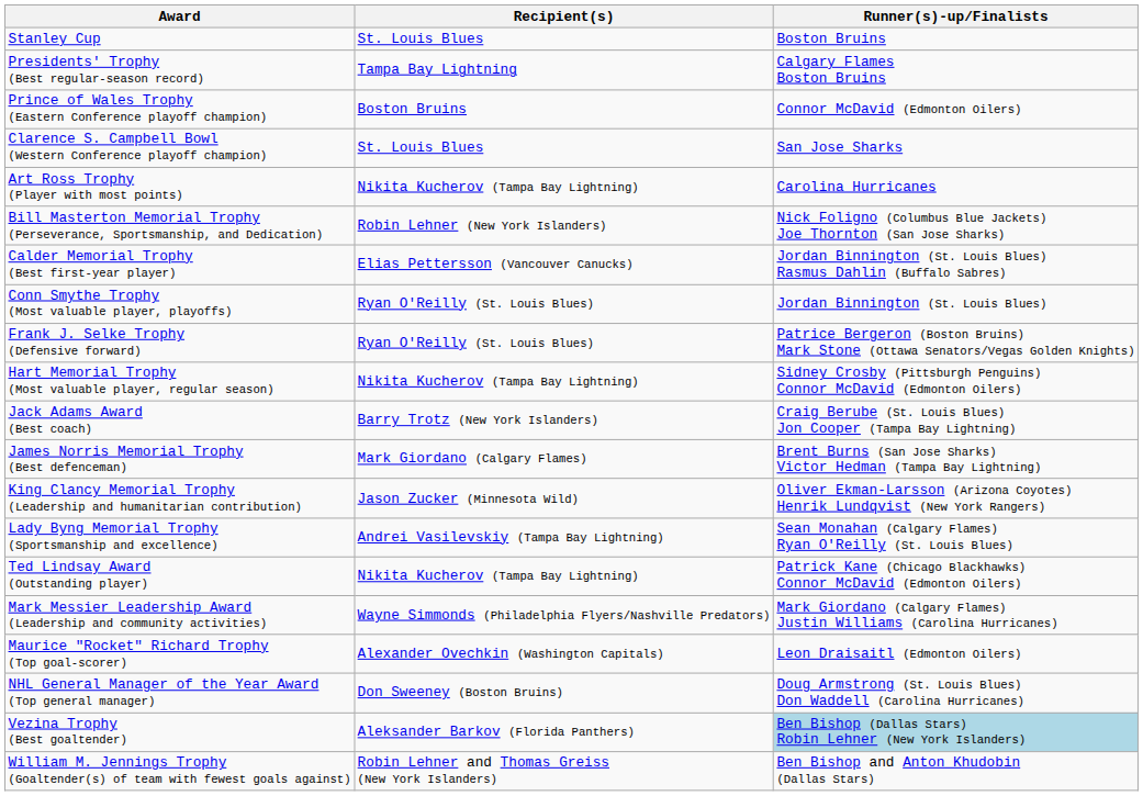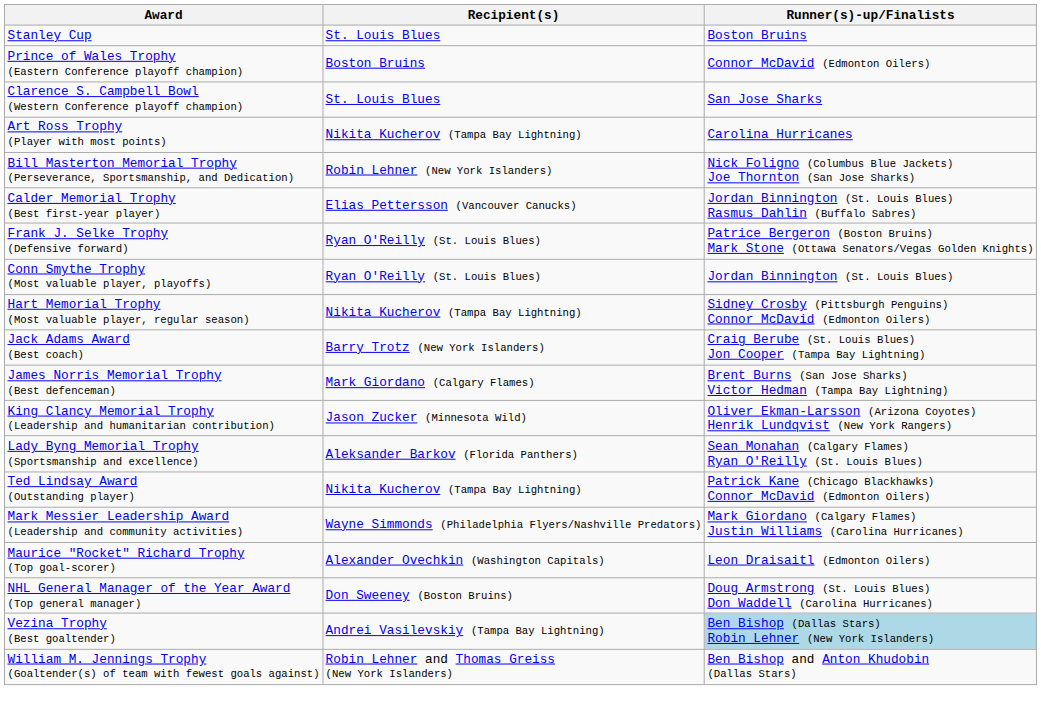 <table class="wikitable">
 <tr>
 <th>Award</th>
 <th>Recipient(s)</th>
 <th>Runner(s)-up/Finalists</th>
 </tr>
 <tr>
 <td><a href='#'>Stanley Cup</a></td>
 <td><a href='#'>St. Louis Blues</a></td>
 <td><a href='#'>Boston Bruins</a></td>
-</tr>
-<tr>
-<td><a href='#'>Presidents' Trophy</a><br><small>(Best regular-season record)</small></td>
-<td><a href='#'>Tampa Bay Lightning</a></td>
-<td><a href='#'>Calgary Flames</a><br><a href='#'>Boston Bruins</a></td>
 </tr>
 <tr>
 <td><a href='#'>Prince of Wales Trophy</a><br><small>(Eastern Conference playoff champion)</small></td>
 <td><a href='#'>Boston Bruins</a></td>
 <td><a href='#'>Connor McDavid</a> <small>(Edmonton Oilers)</small></td>
 </tr>
 <tr>
 <td><a href='#'>Clarence S. Campbell Bowl</a><br><small>(Western Conference playoff champion)</small></td>
 <td><a href='#'>St. Louis Blues</a></td>
 <td><a href='#'>San Jose Sharks</a></td>
 </tr>
 <tr>
 <td><a href='#'>Art Ross Trophy</a><br><small>(Player with most points)</small></td>
 <td><a href='#'>Nikita Kucherov</a> <small>(Tampa Bay Lightning)</small></td>
 <td><a href='#'>Carolina Hurricanes</a></td>
 </tr>
 <tr>
 <td><a href='#'>Bill Masterton Memorial Trophy</a><br><small>(Perseverance, Sportsmanship, and Dedication)</small></td>
 <td><a href='#'>Robin Lehner</a> <small>(New York Islanders)</small></td>
 <td><a href='#'>Nick Foligno</a> <small>(Columbus Blue Jackets)</small><br><a href='#'>Joe Thornton</a> <small>(San Jose Sharks)</small></td>
 </tr>
 <tr>
 <td><a href='#'>Calder Memorial Trophy</a><br><small>(Best first-year player)</small></td>
 <td><a href='#'>Elias Pettersson</a> <small>(Vancouver Canucks)</small></td>
 <td><a href='#'>Jordan Binnington</a> <small>(St. Louis Blues)</small><br><a href='#'>Rasmus Dahlin</a> <small>(Buffalo Sabres)</small></td>
 </tr>
 <tr>
+<td><a href='#'>Frank J. Selke Trophy</a><br><small>(Defensive forward)</small></td>
+<td><a href='#'>Ryan O'Reilly</a> <small>(St. Louis Blues)</small></td>
+<td><a href='#'>Patrice Bergeron</a> <small>(Boston Bruins)</small><br><a href='#'>Mark Stone</a> <small>(Ottawa Senators/Vegas Golden Knights)</small></td>
+</tr>
+<tr>
 <td><a href='#'>Conn Smythe Trophy</a><br><small>(Most valuable player, playoffs)</small></td>
 <td><a href='#'>Ryan O'Reilly</a> <small>(St. Louis Blues)</small></td>
 <td><a href='#'>Jordan Binnington</a> <small>(St. Louis Blues)</small></td>
-</tr>
-<tr>
-<td><a href='#'>Frank J. Selke Trophy</a><br><small>(Defensive forward)</small></td>
-<td><a href='#'>Ryan O'Reilly</a> <small>(St. Louis Blues)</small></td>
-<td><a href='#'>Patrice Bergeron</a> <small>(Boston Bruins)</small><br><a href='#'>Mark Stone</a> <small>(Ottawa Senators/Vegas Golden Knights)</small></td>
 </tr>
 <tr>
 <td><a href='#'>Hart Memorial Trophy</a><br><small>(Most valuable player, regular season)</small></td>
 <td><a href='#'>Nikita Kucherov</a> <small>(Tampa Bay Lightning)</small></td>
 <td><a href='#'>Sidney Crosby</a> <small>(Pittsburgh Penguins)</small><br><a href='#'>Connor McDavid</a> <small>(Edmonton Oilers)</small></td>
 </tr>
 <tr>
 <td><a href='#'>Jack Adams Award</a><br><small>(Best coach)</small></td>
 <td><a href='#'>Barry Trotz</a> <small>(New York Islanders)</small></td>
 <td><a href='#'>Craig Berube</a> <small>(St. Louis Blues)</small><br><a href='#'>Jon Cooper</a> <small>(Tampa Bay Lightning)</small></td>
 </tr>
 <tr>
 <td><a href='#'>James Norris Memorial Trophy</a><br><small>(Best defenceman)</small></td>
 <td><a href='#'>Mark Giordano</a> <small>(Calgary Flames)</small></td>
 <td><a href='#'>Brent Burns</a> <small>(San Jose Sharks)</small><br><a href='#'>Victor Hedman</a> <small>(Tampa Bay Lightning)</small></td>
 </tr>
 <tr>
 <td><a href='#'>King Clancy Memorial Trophy</a><br><small>(Leadership and humanitarian contribution)</small></td>
 <td><a href='#'>Jason Zucker</a> <small>(Minnesota Wild)</small></td>
 <td><a href='#'>Oliver Ekman-Larsson</a> <small>(Arizona Coyotes)</small><br><a href='#'>Henrik Lundqvist</a> <small>(New York Rangers)</small></td>
 </tr>
 <tr>
 <td><a href='#'>Lady Byng Memorial Trophy</a><br><small>(Sportsmanship and excellence)</small></td>
-<td><a href='#'>Andrei Vasilevskiy</a> <small>(Tampa Bay Lightning)</small></td>
+<td><a href='#'>Aleksander Barkov</a> <small>(Florida Panthers)</small></td>
 <td><a href='#'>Sean Monahan</a> <small>(Calgary Flames)</small><br><a href='#'>Ryan O'Reilly</a> <small>(St. Louis Blues)</small></td>
 </tr>
 <tr>
 <td><a href='#'>Ted Lindsay Award</a><br><small>(Outstanding player)</small></td>
 <td><a href='#'>Nikita Kucherov</a> <small>(Tampa Bay Lightning)</small></td>
 <td><a href='#'>Patrick Kane</a> <small>(Chicago Blackhawks)</small><br><a href='#'>Connor McDavid</a> <small>(Edmonton Oilers)</small></td>
 </tr>
 <tr>
 <td><a href='#'>Mark Messier Leadership Award</a><br><small>(Leadership and community activities)</small></td>
 <td><a href='#'>Wayne Simmonds</a> <small>(Philadelphia Flyers/Nashville Predators)</small></td>
 <td><a href='#'>Mark Giordano</a> <small>(Calgary Flames)</small><br><a href='#'>Justin Williams</a> <small>(Carolina Hurricanes)</small></td>
 </tr>
 <tr>
 <td><a href='#'>Maurice "Rocket" Richard Trophy</a><br><small>(Top goal-scorer)</small></td>
 <td><a href='#'>Alexander Ovechkin</a> <small>(Washington Capitals)</small></td>
 <td><a href='#'>Leon Draisaitl</a> <small>(Edmonton Oilers)</small></td>
 </tr>
 <tr>
 <td><a href='#'>NHL General Manager of the Year Award</a><br><small>(Top general manager)</small></td>
 <td><a href='#'>Don Sweeney</a> <small>(Boston Bruins)</small></td>
 <td><a href='#'>Doug Armstrong</a> <small>(St. Louis Blues)</small><br><a href='#'>Don Waddell</a> <small>(Carolina Hurricanes)</small></td>
 </tr>
 <tr>
 <td><a href='#'>Vezina Trophy</a><br><small>(Best goaltender)</small></td>
-<td><a href='#'>Aleksander Barkov</a> <small>(Florida Panthers)</small></td>
+<td><a href='#'>Andrei Vasilevskiy</a> <small>(Tampa Bay Lightning)</small></td>
 <td style="background: lightblue;"><a href='#'>Ben Bishop</a> <small>(Dallas Stars)</small><br><a href='#'>Robin Lehner</a> <small>(New York Islanders)</small></td>
 </tr>
 <tr>
 <td><a href='#'>William M. Jennings Trophy</a><br><small>(Goaltender(s) of team with fewest goals against)</small></td>
 <td><a href='#'>Robin Lehner</a> and <a href='#'>Thomas Greiss</a><br><small>(New York Islanders)</small></td>
 <td><a href='#'>Ben Bishop</a> and <a href='#'>Anton Khudobin</a><br><small>(Dallas Stars)</small></td>
 </tr>
 </table>
